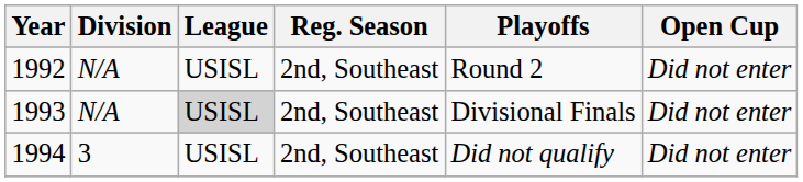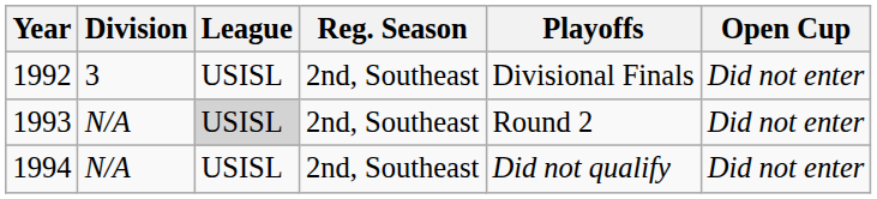 <table class="wikitable">
 <tr>
 <th>Year</th>
 <th>Division</th>
 <th>League</th>
 <th>Reg. Season</th>
 <th>Playoffs</th>
 <th>Open Cup</th>
 </tr>
 <tr>
 <td>1992</td>
-<td><em>N/A</em></td>
+<td>3</td>
 <td>USISL</td>
 <td>2nd, Southeast</td>
-<td>Round 2</td>
+<td>Divisional Finals</td>
 <td><em>Did not enter</em></td>
 </tr>
 <tr>
 <td>1993</td>
 <td><em>N/A</em></td>
 <td style="background: lightgrey;">USISL</td>
 <td>2nd, Southeast</td>
-<td>Divisional Finals</td>
+<td>Round 2</td>
 <td><em>Did not enter</em></td>
 </tr>
 <tr>
 <td>1994</td>
-<td>3</td>
+<td><em>N/A</em></td>
 <td>USISL</td>
 <td>2nd, Southeast</td>
 <td><em>Did not qualify</em></td>
 <td><em>Did not enter</em></td>
 </tr>
 </table>
